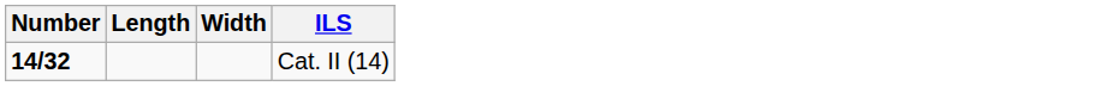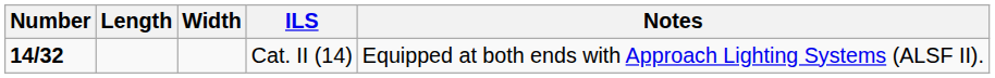 <table class="wikitable">
 <tr>
 <th>Number</th>
 <th>Length</th>
 <th>Width</th>
 <th><a href='#'>ILS</a></th>
+<th>Notes</th>
 </tr>
 <tr>
 <td><strong>14/32</strong></td>
 <td></td>
 <td></td>
 <td>Cat. II (14)</td>
+<td>Equipped at both ends with <a href='#'>Approach Lighting Systems</a> (ALSF II).</td>
 </tr>
 </table>
